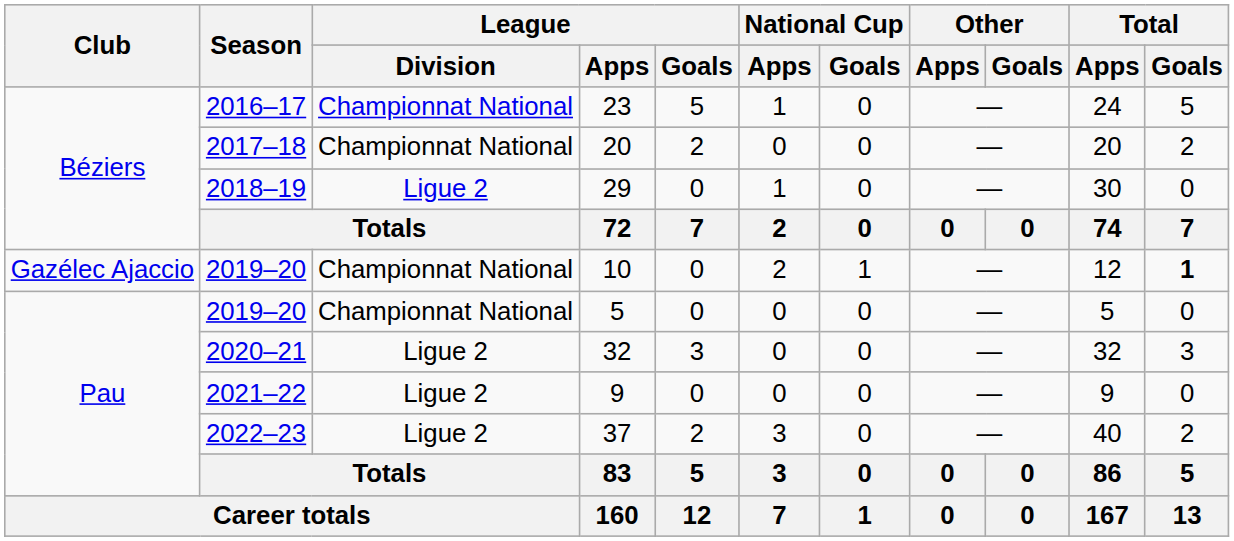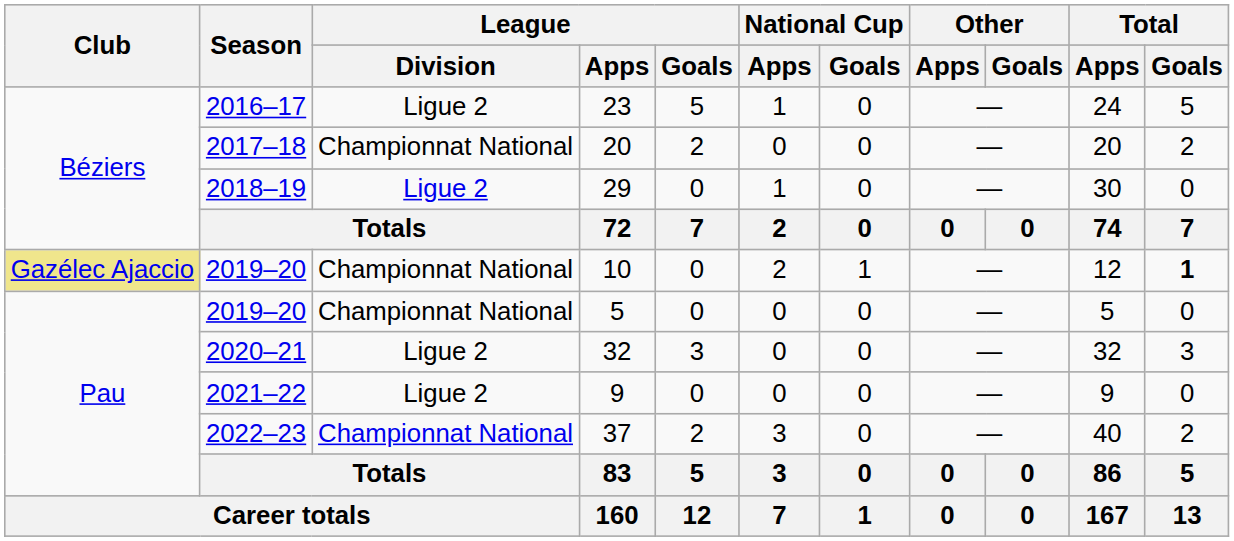 <table class="wikitable" style="text-align:center">
 <tr>
 <th rowspan="2">Club</th>
 <th rowspan="2">Season</th>
 <th colspan="3">League</th>
 <th colspan="2">National Cup</th>
 <th colspan="2">Other</th>
 <th colspan="2">Total</th>
 </tr>
 <tr>
 <th>Division</th>
 <th>Apps</th>
 <th>Goals</th>
 <th>Apps</th>
 <th>Goals</th>
 <th>Apps</th>
 <th>Goals</th>
 <th>Apps</th>
 <th>Goals</th>
 </tr>
 <tr>
 <td rowspan="4"><a href='#'>Béziers</a></td>
 <td><a href='#'>2016–17</a></td>
-<td><a href='#'>Championnat National</a></td>
+<td>Ligue 2</td>
 <td>23</td>
 <td>5</td>
 <td>1</td>
 <td>0</td>
 <td colspan="2">—</td>
 <td>24</td>
 <td>5</td>
 </tr>
 <tr>
 <td><a href='#'>2017–18</a></td>
 <td>Championnat National</td>
 <td>20</td>
 <td>2</td>
 <td>0</td>
 <td>0</td>
 <td colspan="2">—</td>
 <td>20</td>
 <td>2</td>
 </tr>
 <tr>
 <td><a href='#'>2018–19</a></td>
 <td><a href='#'>Ligue 2</a></td>
 <td>29</td>
 <td>0</td>
 <td>1</td>
 <td>0</td>
 <td colspan="2">—</td>
 <td>30</td>
 <td>0</td>
 </tr>
 <tr>
 <th colspan="2">Totals</th>
 <th>72</th>
 <th>7</th>
 <th>2</th>
 <th>0</th>
 <th>0</th>
 <th>0</th>
 <th>74</th>
 <th>7</th>
 </tr>
 <tr>
-<td><a href='#'>Gazélec Ajaccio</a></td>
+<td style="background: khaki;"><a href='#'>Gazélec Ajaccio</a></td>
 <td><a href='#'>2019–20</a></td>
 <td>Championnat National</td>
 <td>10</td>
 <td>0</td>
 <td>2</td>
 <td>1</td>
 <td colspan="2">—</td>
 <td>12</td>
 <td><strong>1</strong></td>
 </tr>
 <tr>
 <td rowspan="5"><a href='#'>Pau</a></td>
 <td><a href='#'>2019–20</a></td>
 <td>Championnat National</td>
 <td>5</td>
 <td>0</td>
 <td>0</td>
 <td>0</td>
 <td colspan="2">—</td>
 <td>5</td>
 <td>0</td>
 </tr>
 <tr>
 <td><a href='#'>2020–21</a></td>
 <td>Ligue 2</td>
 <td>32</td>
 <td>3</td>
 <td>0</td>
 <td>0</td>
 <td colspan="2">—</td>
 <td>32</td>
 <td>3</td>
 </tr>
 <tr>
 <td><a href='#'>2021–22</a></td>
 <td>Ligue 2</td>
 <td>9</td>
 <td>0</td>
 <td>0</td>
 <td>0</td>
 <td colspan="2">—</td>
 <td>9</td>
 <td>0</td>
 </tr>
 <tr>
 <td><a href='#'>2022–23</a></td>
-<td>Ligue 2</td>
+<td><a href='#'>Championnat National</a></td>
 <td>37</td>
 <td>2</td>
 <td>3</td>
 <td>0</td>
 <td colspan="2">—</td>
 <td>40</td>
 <td>2</td>
 </tr>
 <tr>
 <th colspan="2">Totals</th>
 <th>83</th>
 <th>5</th>
 <th>3</th>
 <th>0</th>
 <th>0</th>
 <th>0</th>
 <th>86</th>
 <th>5</th>
 </tr>
 <tr>
 <th colspan="3">Career totals</th>
 <th>160</th>
 <th>12</th>
 <th>7</th>
 <th>1</th>
 <th>0</th>
 <th>0</th>
 <th>167</th>
 <th>13</th>
 </tr>
 </table>
